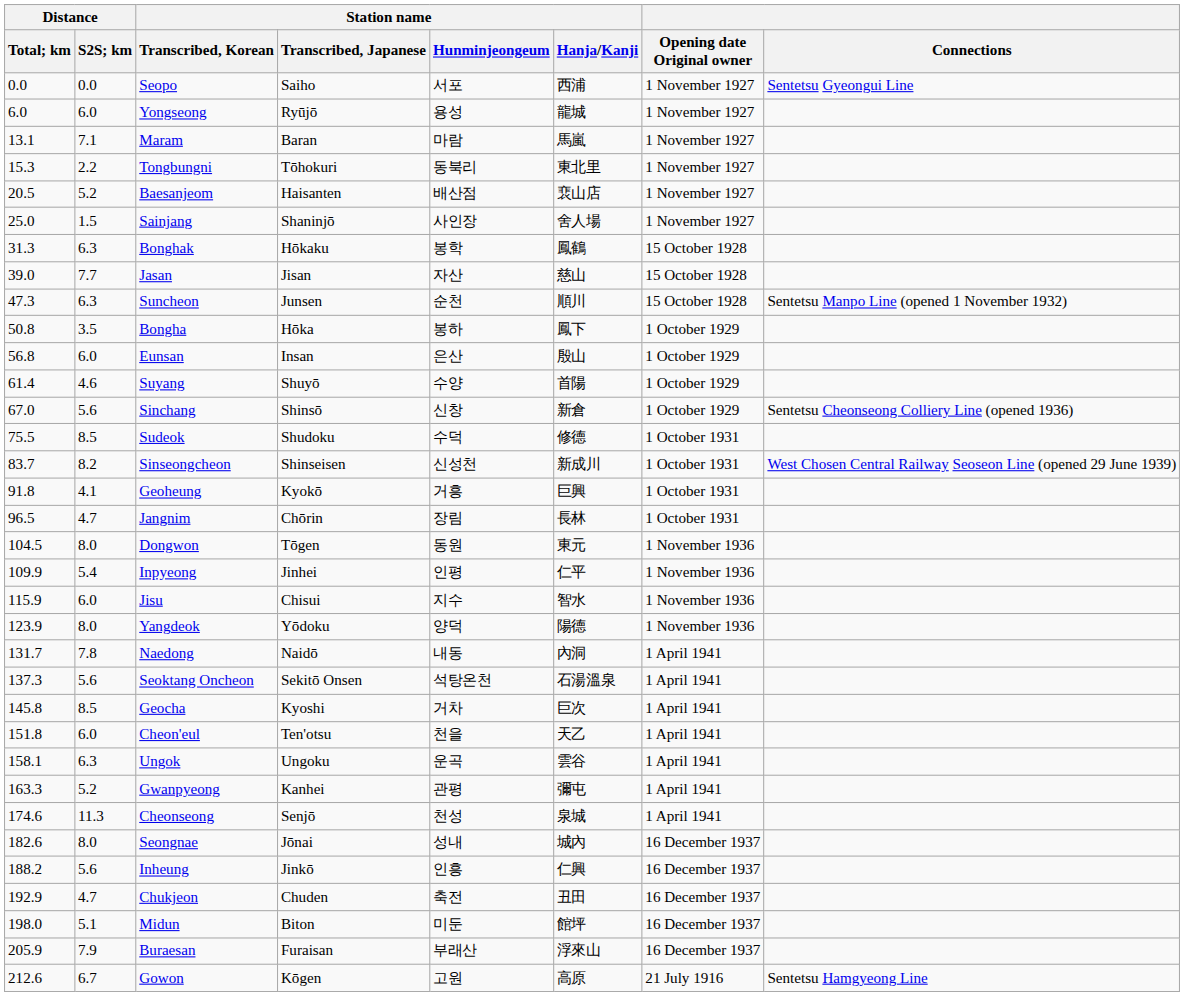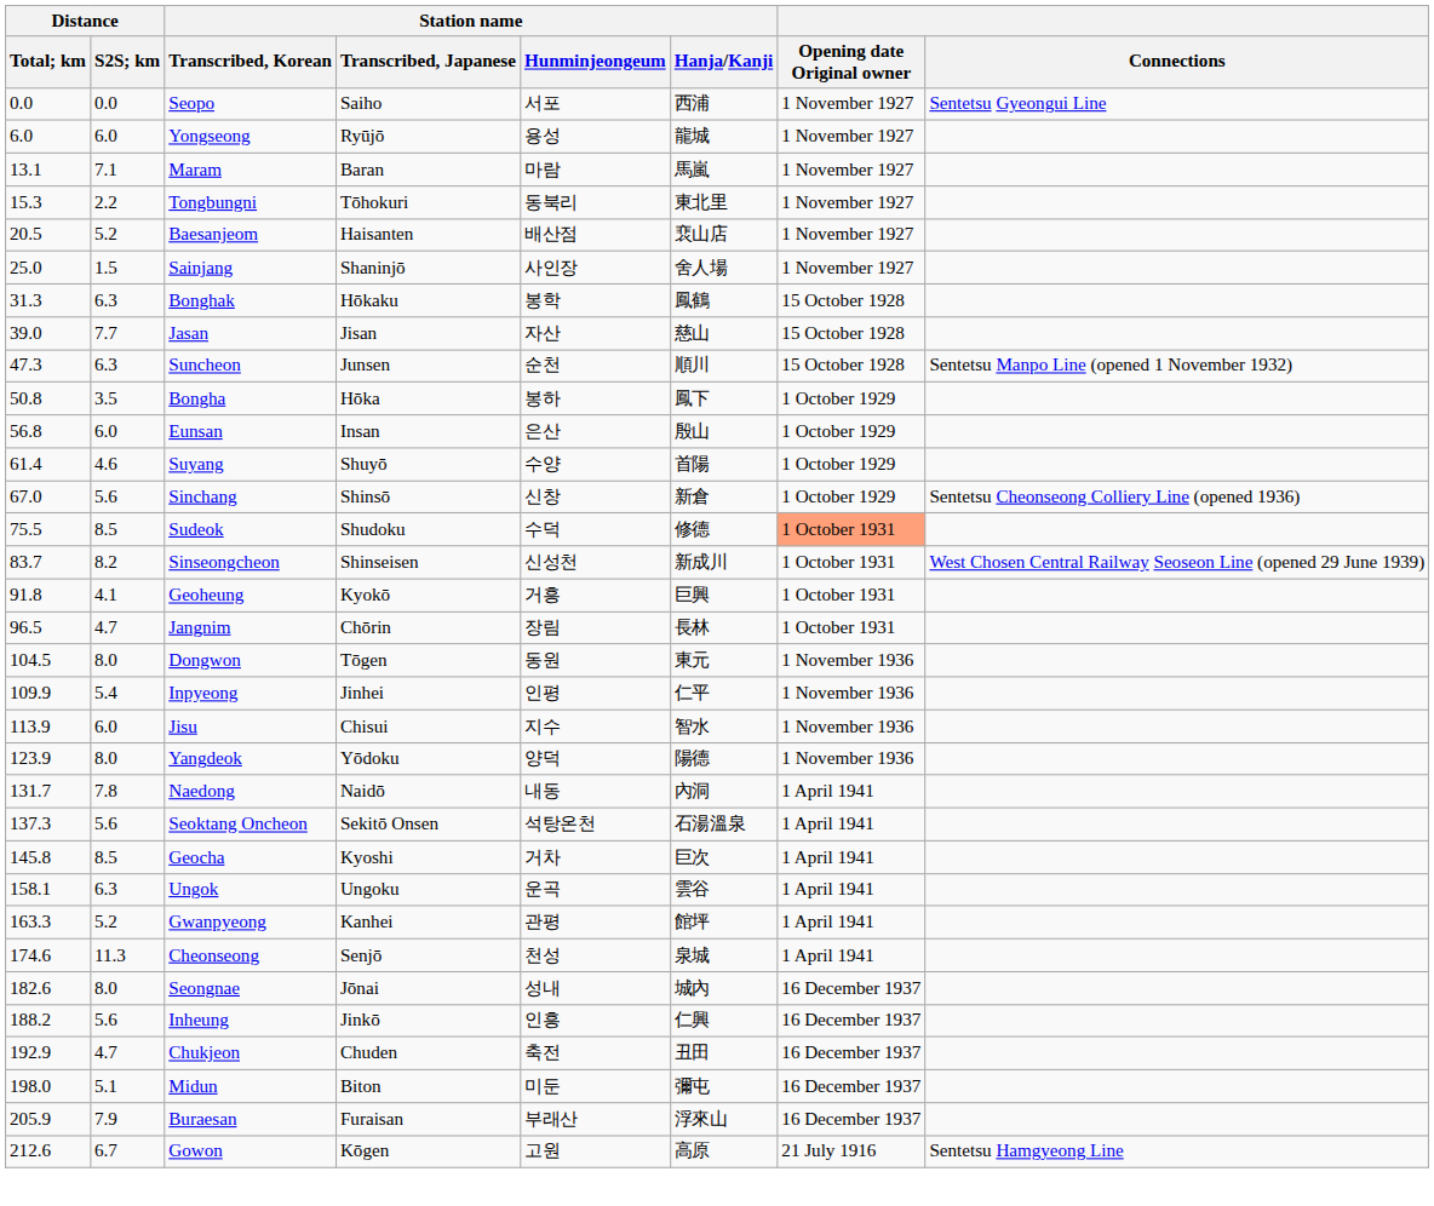 <table class="wikitable" style="font-size:90%;">
 <tr>
 <th colspan="2">Distance</th>
 <th colspan="4">Station name</th>
 <th colspan="2"></th>
 </tr>
 <tr>
 <th>Total; km</th>
 <th>S2S; km</th>
 <th>Transcribed, Korean</th>
 <th>Transcribed, Japanese</th>
 <th><a href='#'>Hunminjeongeum</a></th>
 <th><a href='#'>Hanja</a>/<a href='#'>Kanji</a></th>
 <th>Opening date<br>Original owner</th>
 <th>Connections</th>
 </tr>
 <tr>
 <td>0.0</td>
 <td>0.0</td>
 <td><a href='#'>Seopo</a></td>
 <td>Saiho</td>
 <td>서포</td>
 <td>西浦</td>
 <td>1 November 1927</td>
 <td><a href='#'>Sentetsu</a> <a href='#'>Gyeongui Line</a></td>
 </tr>
 <tr>
 <td>6.0</td>
 <td>6.0</td>
 <td><a href='#'>Yongseong</a></td>
 <td>Ryūjō</td>
 <td>용성</td>
 <td>龍城</td>
 <td>1 November 1927</td>
 <td></td>
 </tr>
 <tr>
 <td>13.1</td>
 <td>7.1</td>
 <td><a href='#'>Maram</a></td>
 <td>Baran</td>
 <td>마람</td>
 <td>馬嵐</td>
 <td>1 November 1927</td>
 <td></td>
 </tr>
 <tr>
 <td>15.3</td>
 <td>2.2</td>
 <td><a href='#'>Tongbungni</a></td>
 <td>Tōhokuri</td>
 <td>동북리</td>
 <td>東北里</td>
 <td>1 November 1927</td>
 <td></td>
 </tr>
 <tr>
 <td>20.5</td>
 <td>5.2</td>
 <td><a href='#'>Baesanjeom</a></td>
 <td>Haisanten</td>
 <td>배산점</td>
 <td>裵山店</td>
 <td>1 November 1927</td>
 <td></td>
 </tr>
 <tr>
 <td>25.0</td>
 <td>1.5</td>
 <td><a href='#'>Sainjang</a></td>
 <td>Shaninjō</td>
 <td>사인장</td>
 <td>舍人場</td>
 <td>1 November 1927</td>
 <td></td>
 </tr>
 <tr>
 <td>31.3</td>
 <td>6.3</td>
 <td><a href='#'>Bonghak</a></td>
 <td>Hōkaku</td>
 <td>봉학</td>
 <td>鳳鶴</td>
 <td>15 October 1928</td>
 <td></td>
 </tr>
 <tr>
 <td>39.0</td>
 <td>7.7</td>
 <td><a href='#'>Jasan</a></td>
 <td>Jisan</td>
 <td>자산</td>
 <td>慈山</td>
 <td>15 October 1928</td>
 <td></td>
 </tr>
 <tr>
 <td>47.3</td>
 <td>6.3</td>
 <td><a href='#'>Suncheon</a></td>
 <td>Junsen</td>
 <td>순천</td>
 <td>順川</td>
 <td>15 October 1928</td>
 <td>Sentetsu <a href='#'>Manpo Line</a> (opened 1 November 1932)</td>
 </tr>
 <tr>
 <td>50.8</td>
 <td>3.5</td>
 <td><a href='#'>Bongha</a></td>
 <td>Hōka</td>
 <td>봉하</td>
 <td>鳳下</td>
 <td>1 October 1929</td>
 <td></td>
 </tr>
 <tr>
 <td>56.8</td>
 <td>6.0</td>
 <td><a href='#'>Eunsan</a></td>
 <td>Insan</td>
 <td>은산</td>
 <td>殷山</td>
 <td>1 October 1929</td>
 <td></td>
 </tr>
 <tr>
 <td>61.4</td>
 <td>4.6</td>
 <td><a href='#'>Suyang</a></td>
 <td>Shuyō</td>
 <td>수양</td>
 <td>首陽</td>
 <td>1 October 1929</td>
 <td></td>
 </tr>
 <tr>
 <td>67.0</td>
 <td>5.6</td>
 <td><a href='#'>Sinchang</a></td>
 <td>Shinsō</td>
 <td>신창</td>
 <td>新倉</td>
 <td>1 October 1929</td>
 <td>Sentetsu <a href='#'>Cheonseong Colliery Line</a> (opened 1936)</td>
 </tr>
 <tr>
 <td>75.5</td>
 <td>8.5</td>
 <td><a href='#'>Sudeok</a></td>
 <td>Shudoku</td>
 <td>수덕</td>
 <td>修德</td>
-<td>1 October 1931</td>
+<td style="background: lightsalmon;">1 October 1931</td>
 <td></td>
 </tr>
 <tr>
 <td>83.7</td>
 <td>8.2</td>
 <td><a href='#'>Sinseongcheon</a></td>
 <td>Shinseisen</td>
 <td>신성천</td>
 <td>新成川</td>
 <td>1 October 1931</td>
 <td><a href='#'>West Chosen Central Railway</a> <a href='#'>Seoseon Line</a> (opened 29 June 1939)</td>
 </tr>
 <tr>
 <td>91.8</td>
 <td>4.1</td>
 <td><a href='#'>Geoheung</a></td>
 <td>Kyokō</td>
 <td>거흥</td>
 <td>巨興</td>
 <td>1 October 1931</td>
 <td></td>
 </tr>
 <tr>
 <td>96.5</td>
 <td>4.7</td>
 <td><a href='#'>Jangnim</a></td>
 <td>Chōrin</td>
 <td>장림</td>
 <td>長林</td>
 <td>1 October 1931</td>
 <td></td>
 </tr>
 <tr>
 <td>104.5</td>
 <td>8.0</td>
 <td><a href='#'>Dongwon</a></td>
 <td>Tōgen</td>
 <td>동원</td>
 <td>東元</td>
 <td>1 November 1936</td>
 <td></td>
 </tr>
 <tr>
 <td>109.9</td>
 <td>5.4</td>
 <td><a href='#'>Inpyeong</a></td>
 <td>Jinhei</td>
 <td>인평</td>
 <td>仁平</td>
 <td>1 November 1936</td>
 <td></td>
 </tr>
 <tr>
-<td>115.9</td>
+<td>113.9</td>
 <td>6.0</td>
 <td><a href='#'>Jisu</a></td>
 <td>Chisui</td>
 <td>지수</td>
 <td>智水</td>
 <td>1 November 1936</td>
 <td></td>
 </tr>
 <tr>
 <td>123.9</td>
 <td>8.0</td>
 <td><a href='#'>Yangdeok</a></td>
 <td>Yōdoku</td>
 <td>양덕</td>
 <td>陽德</td>
 <td>1 November 1936</td>
 <td></td>
 </tr>
 <tr>
 <td>131.7</td>
 <td>7.8</td>
 <td><a href='#'>Naedong</a></td>
 <td>Naidō</td>
 <td>내동</td>
 <td>內洞</td>
 <td>1 April 1941</td>
 <td></td>
 </tr>
 <tr>
 <td>137.3</td>
 <td>5.6</td>
 <td><a href='#'>Seoktang Oncheon</a></td>
 <td>Sekitō Onsen</td>
 <td>석탕온천</td>
 <td>石湯溫泉</td>
 <td>1 April 1941</td>
 <td></td>
 </tr>
 <tr>
 <td>145.8</td>
 <td>8.5</td>
 <td><a href='#'>Geocha</a></td>
 <td>Kyoshi</td>
 <td>거차</td>
 <td>巨次</td>
 <td>1 April 1941</td>
 <td></td>
 </tr>
 <tr>
-<td>151.8</td>
-<td>6.0</td>
-<td><a href='#'>Cheon'eul</a></td>
-<td>Ten'otsu</td>
-<td>천을</td>
-<td>天乙</td>
-<td>1 April 1941</td>
-<td></td>
-</tr>
-<tr>
 <td>158.1</td>
 <td>6.3</td>
 <td><a href='#'>Ungok</a></td>
 <td>Ungoku</td>
 <td>운곡</td>
 <td>雲谷</td>
 <td>1 April 1941</td>
 <td></td>
 </tr>
 <tr>
 <td>163.3</td>
 <td>5.2</td>
 <td><a href='#'>Gwanpyeong</a></td>
 <td>Kanhei</td>
 <td>관평</td>
-<td>彌屯</td>
+<td>館坪</td>
 <td>1 April 1941</td>
 <td></td>
 </tr>
 <tr>
 <td>174.6</td>
 <td>11.3</td>
 <td><a href='#'>Cheonseong</a></td>
 <td>Senjō</td>
 <td>천성</td>
 <td>泉城</td>
 <td>1 April 1941</td>
 <td></td>
 </tr>
 <tr>
 <td>182.6</td>
 <td>8.0</td>
 <td><a href='#'>Seongnae</a></td>
 <td>Jōnai</td>
 <td>성내</td>
 <td>城內</td>
 <td>16 December 1937</td>
 <td></td>
 </tr>
 <tr>
 <td>188.2</td>
 <td>5.6</td>
 <td><a href='#'>Inheung</a></td>
 <td>Jinkō</td>
 <td>인흥</td>
 <td>仁興</td>
 <td>16 December 1937</td>
 <td></td>
 </tr>
 <tr>
 <td>192.9</td>
 <td>4.7</td>
 <td><a href='#'>Chukjeon</a></td>
 <td>Chuden</td>
 <td>축전</td>
 <td>丑田</td>
 <td>16 December 1937</td>
 <td></td>
 </tr>
 <tr>
 <td>198.0</td>
 <td>5.1</td>
 <td><a href='#'>Midun</a></td>
 <td>Biton</td>
 <td>미둔</td>
-<td>館坪</td>
+<td>彌屯</td>
 <td>16 December 1937</td>
 <td></td>
 </tr>
 <tr>
 <td>205.9</td>
 <td>7.9</td>
 <td><a href='#'>Buraesan</a></td>
 <td>Furaisan</td>
 <td>부래산</td>
 <td>浮來山</td>
 <td>16 December 1937</td>
 <td></td>
 </tr>
 <tr>
 <td>212.6</td>
 <td>6.7</td>
 <td><a href='#'>Gowon</a></td>
 <td>Kōgen</td>
 <td>고원</td>
 <td>高原</td>
 <td>21 July 1916</td>
 <td>Sentetsu <a href='#'>Hamgyeong Line</a></td>
 </tr>
 </table>
